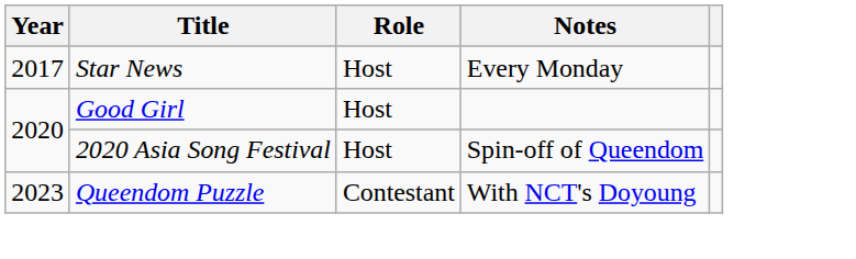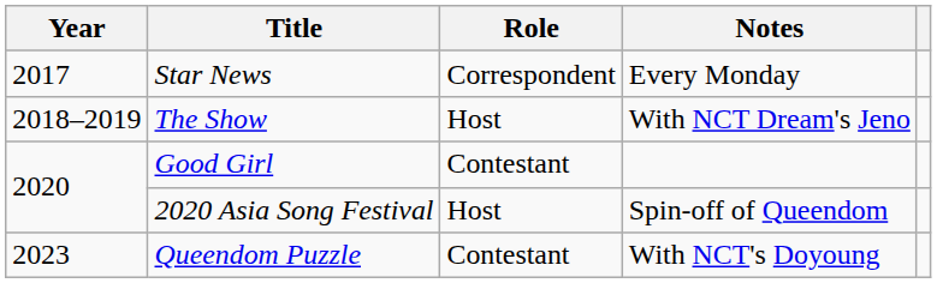 <table class="wikitable plainrowheaders">
 <tr>
 <th>Year</th>
 <th>Title</th>
 <th>Role</th>
 <th>Notes</th>
 <th></th>
 </tr>
 <tr>
 <td>2017</td>
 <td><em>Star News</em></td>
+<td>Correspondent</td>
+<td>Every Monday</td>
+<td></td>
+</tr>
+<tr>
+<td>2018–2019</td>
+<td><em><a href='#'>The Show</a></em></td>
 <td>Host</td>
-<td>Every Monday</td>
+<td>With <a href='#'>NCT Dream</a>'s <a href='#'>Jeno</a></td>
 <td></td>
 </tr>
 <tr>
 <td rowspan="2">2020</td>
 <td><em><a href='#'>Good Girl</a></em></td>
-<td>Host</td>
+<td>Contestant</td>
 <td></td>
 <td></td>
 </tr>
 <tr>
 <td><em>2020 Asia Song Festival</em></td>
 <td>Host</td>
 <td>Spin-off of <a href='#'>Queendom</a></td>
 <td></td>
 </tr>
 <tr>
 <td>2023</td>
 <td><em><a href='#'>Queendom Puzzle</a></em></td>
 <td>Contestant</td>
 <td>With <a href='#'>NCT</a>'s <a href='#'>Doyoung</a></td>
 <td></td>
 </tr>
 </table>
